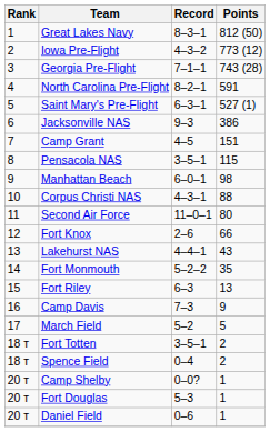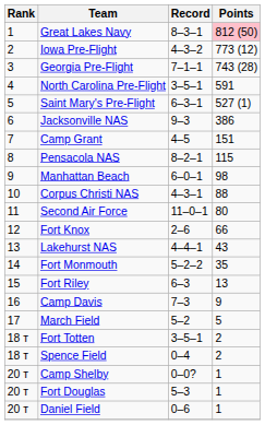 <table class="wikitable">
 <tr>
 <th>Rank</th>
 <th>Team</th>
 <th>Record</th>
 <th>Points</th>
 </tr>
 <tr>
 <td>1</td>
 <td><a href='#'>Great Lakes Navy</a></td>
 <td>8–3–1</td>
-<td>812 (50)</td>
+<td style="background: pink;">812 (50)</td>
 </tr>
 <tr>
 <td>2</td>
 <td><a href='#'>Iowa Pre-Flight</a></td>
 <td>4–3–2</td>
 <td>773 (12)</td>
 </tr>
 <tr>
 <td>3</td>
 <td><a href='#'>Georgia Pre-Flight</a></td>
 <td>7–1–1</td>
 <td>743 (28)</td>
 </tr>
 <tr>
 <td>4</td>
 <td><a href='#'>North Carolina Pre-Flight</a></td>
-<td>8–2–1</td>
+<td>3–5–1</td>
 <td>591</td>
 </tr>
 <tr>
 <td>5</td>
 <td><a href='#'>Saint Mary's Pre-Flight</a></td>
 <td>6–3–1</td>
 <td>527 (1)</td>
 </tr>
 <tr>
 <td>6</td>
 <td><a href='#'>Jacksonville NAS</a></td>
 <td>9–3</td>
 <td>386</td>
 </tr>
 <tr>
 <td>7</td>
 <td><a href='#'>Camp Grant</a></td>
 <td>4–5</td>
 <td>151</td>
 </tr>
 <tr>
 <td>8</td>
 <td><a href='#'>Pensacola NAS</a></td>
-<td>3–5–1</td>
+<td>8–2–1</td>
 <td>115</td>
 </tr>
 <tr>
 <td>9</td>
 <td><a href='#'>Manhattan Beach</a></td>
 <td>6–0–1</td>
 <td>98</td>
 </tr>
 <tr>
 <td>10</td>
 <td><a href='#'>Corpus Christi NAS</a></td>
 <td>4–3–1</td>
 <td>88</td>
 </tr>
 <tr>
 <td>11</td>
 <td><a href='#'>Second Air Force</a></td>
 <td>11–0–1</td>
 <td>80</td>
 </tr>
 <tr>
 <td>12</td>
 <td><a href='#'>Fort Knox</a></td>
 <td>2–6</td>
 <td>66</td>
 </tr>
 <tr>
 <td>13</td>
 <td><a href='#'>Lakehurst NAS</a></td>
 <td>4–4–1</td>
 <td>43</td>
 </tr>
 <tr>
 <td>14</td>
 <td><a href='#'>Fort Monmouth</a></td>
 <td>5–2–2</td>
 <td>35</td>
 </tr>
 <tr>
 <td>15</td>
 <td><a href='#'>Fort Riley</a></td>
 <td>6–3</td>
 <td>13</td>
 </tr>
 <tr>
 <td>16</td>
 <td><a href='#'>Camp Davis</a></td>
 <td>7–3</td>
 <td>9</td>
 </tr>
 <tr>
 <td>17</td>
 <td><a href='#'>March Field</a></td>
 <td>5–2</td>
 <td>5</td>
 </tr>
 <tr>
 <td>18 т</td>
 <td><a href='#'>Fort Totten</a></td>
 <td>3–5–1</td>
 <td>2</td>
 </tr>
 <tr>
 <td>18 т</td>
 <td><a href='#'>Spence Field</a></td>
 <td>0–4</td>
 <td>2</td>
 </tr>
 <tr>
 <td>20 т</td>
 <td><a href='#'>Camp Shelby</a></td>
 <td>0–0?</td>
 <td>1</td>
 </tr>
 <tr>
 <td>20 т</td>
 <td><a href='#'>Fort Douglas</a></td>
 <td>5–3</td>
 <td>1</td>
 </tr>
 <tr>
 <td>20 т</td>
 <td><a href='#'>Daniel Field</a></td>
 <td>0–6</td>
 <td>1</td>
 </tr>
 <tr>
 </tr>
 </table>
